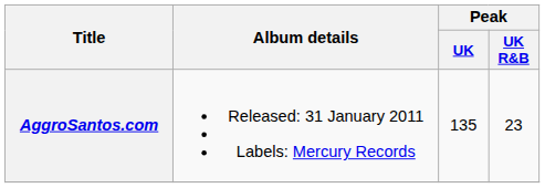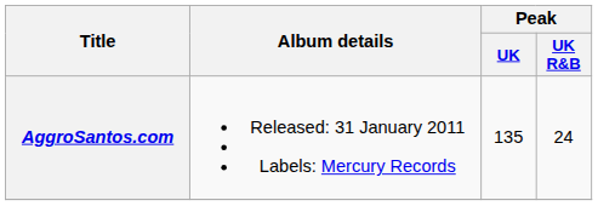 <table class="wikitable plainrowheaders" style="text-align:center;">
 <tr>
 <th scope="col" rowspan="2" style="width:10em;">Title</th>
 <th scope="col" rowspan="2" style="width:16em;">Album details</th>
 <th scope="col" colspan="2">Peak</th>
 </tr>
 <tr>
 <th scope="col" style="width:3em;font-size:90%;"><a href='#'>UK</a><br></th>
 <th scope="col" style="width:3em;font-size:90%;"><a href='#'>UK<br>R&B</a><br></th>
 </tr>
 <tr>
 <th scope="row"><em><a href='#'>AggroSantos.com</a></em></th>
 <td><br><ul><li>Released: 31 January 2011</li><li></li><li>Labels: <a href='#'>Mercury Records</a></li></ul></td>
 <td>135</td>
-<td>23</td>
+<td>24</td>
 </tr>
 <tr>
 </tr>
 </table>
